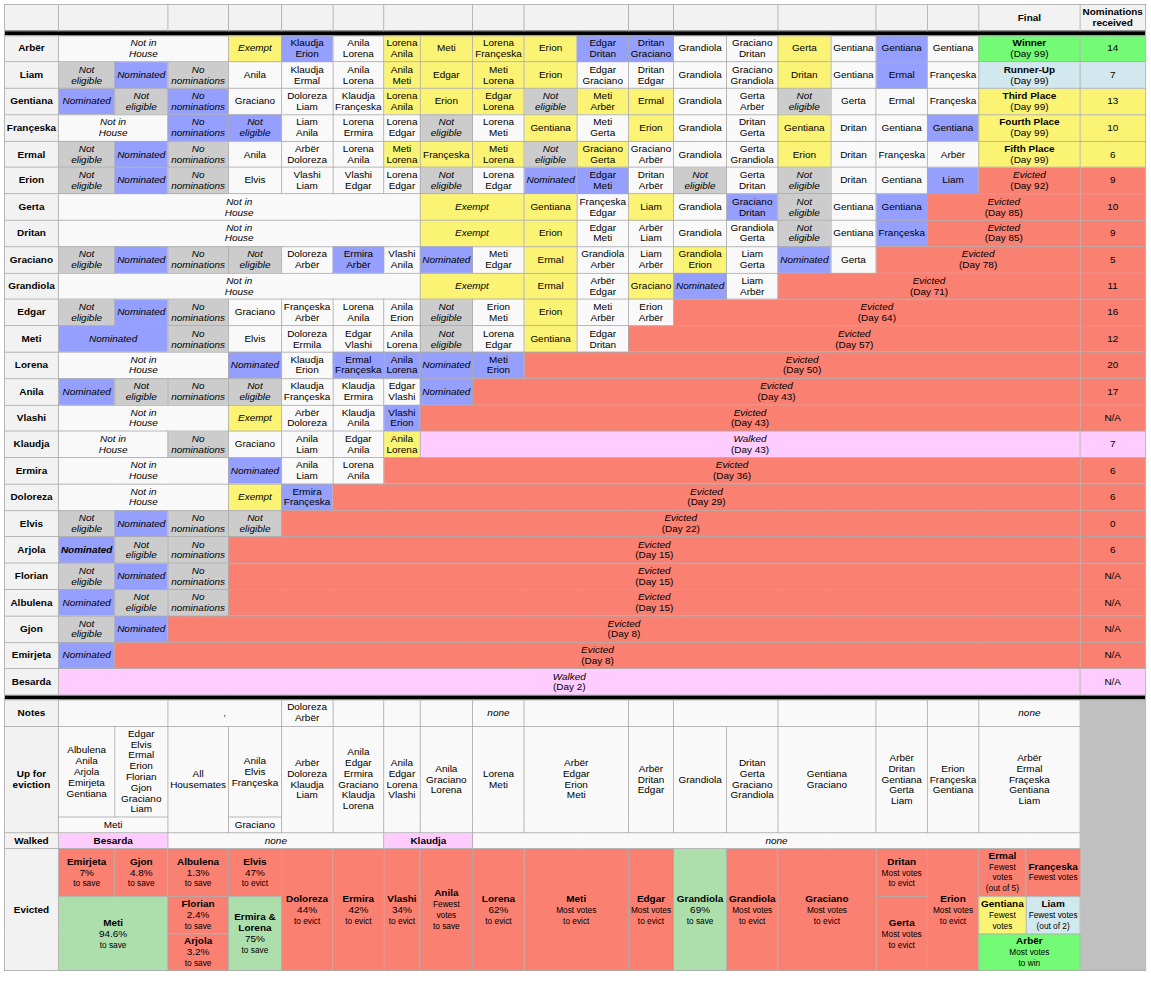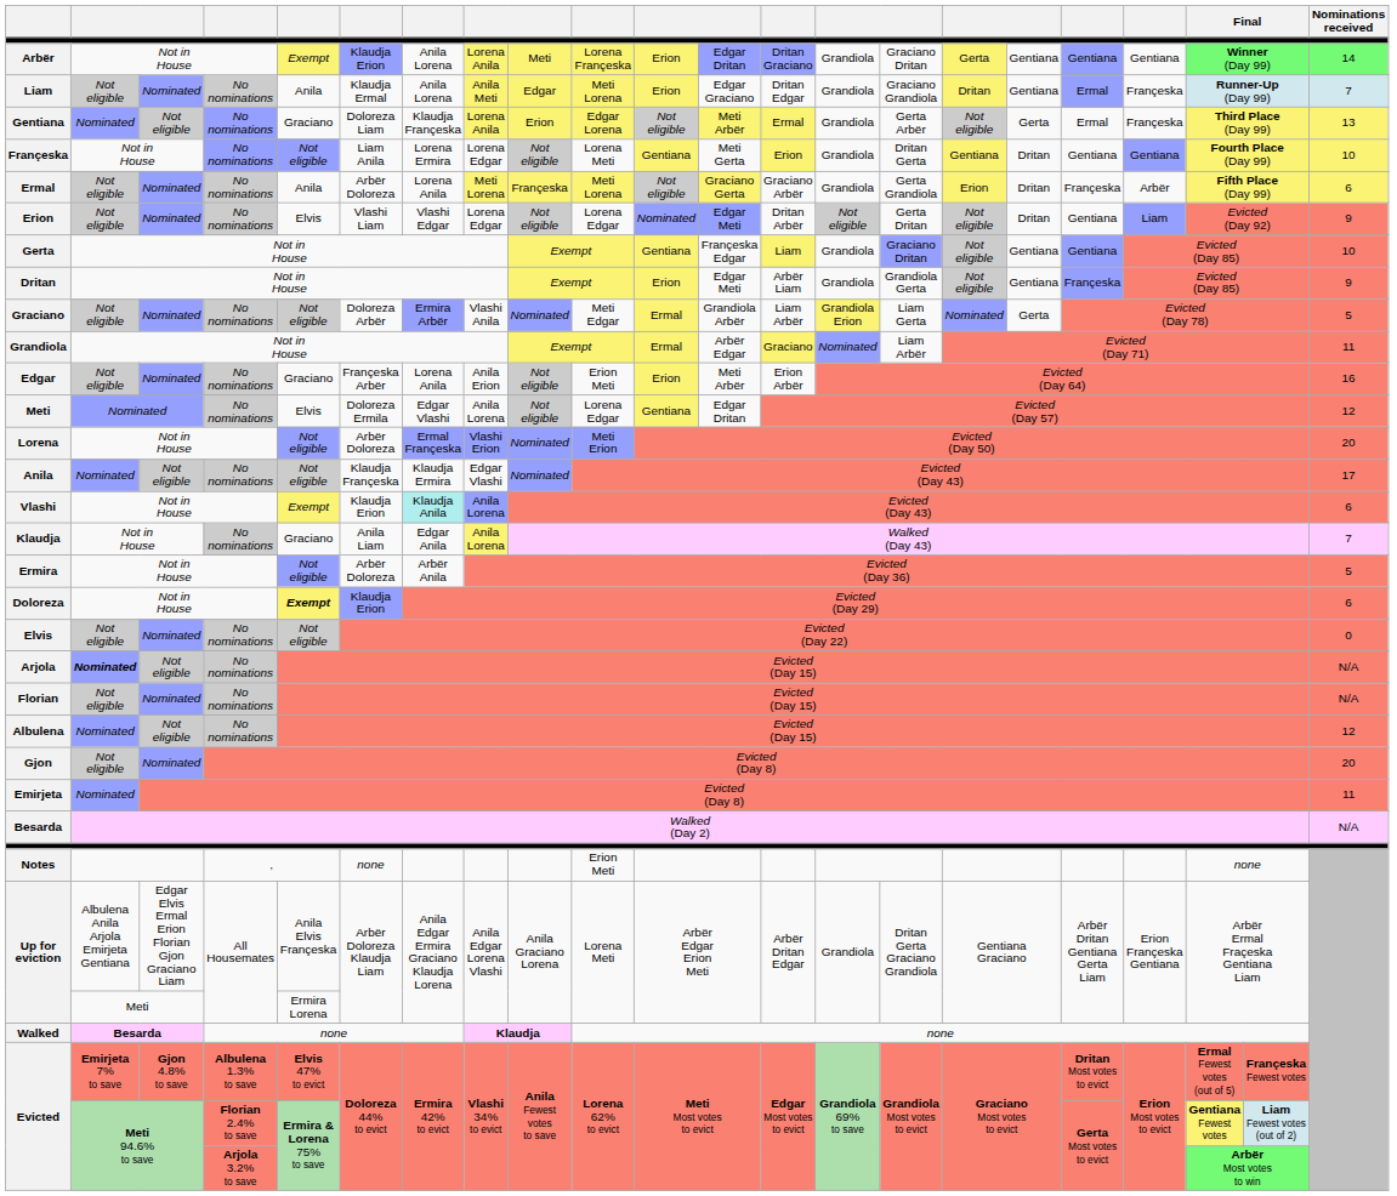 <table class="wikitable" style="text-align:center; width:100%; font-size:75%; line-height:13px">
 <tr>
 <th style="width:5%"></th>
 <th style="width:10%" colspan="2"></th>
 <th style="width:5%"></th>
 <th style="width:5%"></th>
 <th style="width:5%"></th>
 <th style="width:5%"></th>
 <th style="width:10%" colspan="2"></th>
 <th style="width:5%"></th>
 <th style="width:10%" colspan="2"></th>
 <th style="width:5%"></th>
 <th style="width:10%" colspan="2"></th>
 <th style="width:10%" colspan="2"></th>
 <th style="width:5%"></th>
 <th style="width:5%"></th>
 <th style="width:10%" colspan="2">Final</th>
 <th style="width:5%">Nominations<br>received</th>
 </tr>
 <tr>
 <td bgcolor=black colspan=22></td>
 </tr>
 <tr>
 <th>Arbër</th>
 <td colspan=3><em>Not in<br>House</em></td>
 <td style="background:#FBF373"><em>Exempt</em></td>
 <td bgcolor=#959FFD>Klaudja<br>Erion</td>
 <td>Anila<br>Lorena</td>
 <td style="background:#FBF373">Lorena<br>Anila</td>
 <td style="background:#FBF373">Meti</td>
 <td style="background:#FBF373">Lorena<br>Françeska</td>
 <td style="background:#FBF373">Erion</td>
 <td bgcolor=#959FFD>Edgar<br>Dritan</td>
 <td bgcolor=#959FFD>Dritan<br>Graciano</td>
 <td>Grandiola</td>
 <td>Graciano<br>Dritan</td>
 <td style="background:#FBF373">Gerta</td>
 <td>Gentiana</td>
 <td bgcolor=#959FFD>Gentiana</td>
 <td>Gentiana</td>
 <td colspan="2" style="background:#73FB76"><strong>Winner</strong><br>(Day 99)</td>
 <td style="background:#73FB76">14</td>
 </tr>
 <tr>
 <th>Liam</th>
 <td style="background:#CCCCCC;"><em>Not<br>eligible</em></td>
 <td bgcolor=#959FFD><em>Nominated</em></td>
 <td style="background:#CCCCCC;"><em>No<br>nominations</em></td>
 <td>Anila</td>
 <td>Klaudja<br>Ermal</td>
 <td>Anila<br>Lorena</td>
 <td style="background:#FBF373">Anila<br>Meti</td>
 <td style="background:#FBF373">Edgar</td>
 <td style="background:#FBF373">Meti<br>Lorena</td>
 <td style="background:#FBF373">Erion</td>
 <td>Edgar<br>Graciano</td>
 <td>Dritan<br>Edgar</td>
 <td>Grandiola</td>
 <td>Graciano<br>Grandiola</td>
 <td style="background:#FBF373">Dritan</td>
 <td>Gentiana</td>
 <td bgcolor=#959FFD>Ermal</td>
 <td>Françeska</td>
 <td colspan="2" style="background:#D1E8EF"><strong>Runner-Up</strong><br>(Day 99)</td>
 <td style="background:#D1E8EF">7</td>
 </tr>
 <tr>
 <th>Gentiana</th>
 <td bgcolor=#959FFD><em>Nominated</em></td>
 <td style="background:#CCCCCC;"><em>Not<br>eligible</em></td>
 <td bgcolor=#959FFD><em>No<br>nominations</em></td>
 <td>Graciano</td>
 <td>Doloreza<br>Liam</td>
 <td>Klaudja<br>Françeska</td>
 <td style="background:#FBF373">Lorena<br>Anila</td>
 <td style="background:#FBF373">Erion</td>
 <td style="background:#FBF373">Edgar<br>Lorena</td>
 <td style="background:#CCCCCC;"><em>Not<br>eligible</em></td>
 <td style="background:#FBF373">Meti<br>Arbër</td>
 <td style="background:#FBF373">Ermal</td>
 <td>Grandiola</td>
 <td>Gerta<br>Arbër</td>
 <td style="background:#CCCCCC;"><em>Not<br>eligible</em></td>
 <td>Gerta</td>
 <td>Ermal</td>
 <td>Françeska</td>
 <td colspan="2" style="background:#FBF373"><strong>Third Place</strong><br>(Day 99)</td>
 <td style="background:#FBF373">13</td>
 </tr>
 <tr>
 <th>Françeska</th>
 <td colspan=2><em>Not in<br>House</em></td>
 <td bgcolor=#959FFD><em>No<br>nominations</em></td>
 <td bgcolor=#959FFD><em>Not<br>eligible</em></td>
 <td>Liam<br>Anila</td>
 <td>Lorena<br>Ermira</td>
 <td>Lorena<br>Edgar</td>
 <td style="background:#CCCCCC;"><em>Not<br>eligible</em></td>
 <td>Lorena<br>Meti</td>
 <td style="background:#FBF373">Gentiana</td>
 <td>Meti<br>Gerta</td>
 <td style="background:#FBF373">Erion</td>
 <td>Grandiola</td>
 <td>Dritan<br>Gerta</td>
 <td style="background:#FBF373">Gentiana</td>
 <td>Dritan</td>
 <td>Gentiana</td>
 <td bgcolor=#959FFD>Gentiana</td>
 <td colspan="2" style="background:#FBF373"><strong>Fourth Place</strong><br>(Day 99)</td>
 <td style="background:#FBF373">10</td>
 </tr>
 <tr>
 <th>Ermal</th>
 <td style="background:#CCCCCC;"><em>Not<br>eligible</em></td>
 <td bgcolor=#959FFD><em>Nominated</em></td>
 <td style="background:#CCCCCC;"><em>No<br>nominations</em></td>
 <td>Anila</td>
 <td>Arbër<br>Doloreza</td>
 <td>Lorena<br>Anila</td>
 <td style="background:#FBF373">Meti<br>Lorena</td>
 <td style="background:#FBF373">Françeska</td>
 <td style="background:#FBF373">Meti<br>Lorena</td>
 <td style="background:#CCCCCC;"><em>Not<br>eligible</em></td>
 <td style="background:#FBF373">Graciano<br>Gerta</td>
 <td>Graciano<br>Arbër</td>
 <td>Grandiola</td>
 <td>Gerta<br>Grandiola</td>
 <td style="background:#FBF373">Erion</td>
 <td>Dritan</td>
 <td>Françeska</td>
 <td>Arbër</td>
 <td colspan="2" style="background:#FBF373"><strong>Fifth Place</strong><br>(Day 99)</td>
 <td style="background:#FBF373">6</td>
 </tr>
 <tr>
 <th>Erion</th>
 <td style="background:#CCCCCC;"><em>Not<br>eligible</em></td>
 <td bgcolor=#959FFD><em>Nominated</em></td>
 <td style="background:#CCCCCC;"><em>No<br>nominations</em></td>
 <td>Elvis</td>
 <td>Vlashi<br>Liam</td>
 <td>Vlashi<br>Edgar</td>
 <td>Lorena<br>Edgar</td>
 <td style="background:#CCCCCC;"><em>Not<br>eligible</em></td>
 <td>Lorena<br>Edgar</td>
 <td bgcolor=#959FFD><em>Nominated</em></td>
 <td bgcolor=#959FFD>Edgar<br>Meti</td>
 <td>Dritan<br>Arbër</td>
 <td style="background:#CCCCCC;"><em>Not<br>eligible</em></td>
 <td>Gerta<br>Dritan</td>
 <td style="background:#CCCCCC;"><em>Not<br>eligible</em></td>
 <td>Dritan</td>
 <td>Gentiana</td>
 <td bgcolor=#959FFD>Liam</td>
 <td style="background:#FA8072" colspan=2><em>Evicted</em> <br> (Day 92)</td>
 <td style="background:#FA8072">9</td>
 </tr>
 <tr>
 <th>Gerta</th>
 <td colspan=7><em>Not in<br>House</em></td>
 <td style="background:#FBF373" colspan=2><em>Exempt</em></td>
 <td style="background:#FBF373">Gentiana</td>
 <td>Françeska<br>Edgar</td>
 <td style="background:#FBF373">Liam</td>
 <td>Grandiola</td>
 <td bgcolor=#959FFD>Graciano<br>Dritan</td>
 <td style="background:#CCCCCC;"><em>Not<br>eligible</em></td>
 <td>Gentiana</td>
 <td bgcolor=#959FFD>Gentiana</td>
 <td style="background:#FA8072" colspan=3><em>Evicted</em> <br> (Day 85)</td>
 <td style="background:#FA8072">10</td>
 </tr>
 <tr>
 <th>Dritan</th>
 <td colspan=7><em>Not in<br>House</em></td>
 <td style="background:#FBF373" colspan=2><em>Exempt</em></td>
 <td style="background:#FBF373">Erion</td>
 <td>Edgar<br>Meti</td>
 <td>Arbër<br>Liam</td>
 <td>Grandiola</td>
 <td>Grandiola<br>Gerta</td>
 <td style="background:#CCCCCC;"><em>Not<br>eligible</em></td>
 <td>Gentiana</td>
 <td bgcolor=#959FFD>Françeska</td>
 <td style="background:#FA8072" colspan=3><em>Evicted</em> <br> (Day 85)</td>
 <td style="background:#FA8072">9</td>
 </tr>
 <tr>
 <th>Graciano</th>
 <td style="background:#CCCCCC;"><em>Not<br>eligible</em></td>
 <td bgcolor=#959FFD><em>Nominated</em></td>
 <td style="background:#CCCCCC;"><em>No<br>nominations</em></td>
 <td style="background:#CCCCCC;"><em>Not<br>eligible</em></td>
 <td>Doloreza<br>Arbër</td>
 <td style="background:#959FFD;">Ermira<br>Arbër</td>
 <td>Vlashi<br>Anila</td>
 <td bgcolor=#959FFD><em>Nominated</em></td>
 <td>Meti<br>Edgar</td>
 <td style="background:#FBF373">Ermal</td>
 <td>Grandiola<br>Arbër</td>
 <td>Liam<br>Arbër</td>
 <td style="background:#FBF373">Grandiola<br>Erion</td>
 <td>Liam<br>Gerta</td>
 <td bgcolor=#959FFD><em>Nominated</em><br></td>
 <td>Gerta</td>
 <td style="background:#FA8072" colspan=4><em>Evicted</em> <br> (Day 78)</td>
 <td style="background:#FA8072">5</td>
 </tr>
 <tr>
 <th>Grandiola</th>
 <td colspan=7><em>Not in<br>House</em></td>
 <td style="background:#FBF373" colspan=2><em>Exempt</em></td>
 <td style="background:#FBF373">Ermal</td>
 <td>Arbër<br>Edgar</td>
 <td style="background:#FBF373">Graciano</td>
 <td bgcolor=#959FFD><em>Nominated</em></td>
 <td>Liam<br>Arbër</td>
 <td style="background:#FA8072" colspan=6><em>Evicted</em> <br> (Day 71)</td>
 <td style="background:#FA8072">11</td>
 </tr>
 <tr>
 <th>Edgar</th>
 <td style="background:#CCCCCC;"><em>Not<br>eligible</em></td>
 <td bgcolor=#959FFD><em>Nominated</em></td>
 <td style="background:#CCCCCC;"><em>No<br>nominations</em></td>
 <td>Graciano</td>
 <td>Françeska<br>Arbër</td>
 <td>Lorena<br>Anila</td>
 <td>Anila<br>Erion</td>
 <td style="background:#CCCCCC;"><em>Not<br>eligible</em></td>
 <td>Erion<br>Meti</td>
 <td style="background:#FBF373">Erion</td>
 <td>Meti<br>Arbër</td>
 <td>Erion<br>Arbër</td>
 <td style="background:#FA8072" colspan=8><em>Evicted</em> <br> (Day 64)</td>
 <td style="background:#FA8072">16</td>
 </tr>
 <tr>
 <th>Meti</th>
 <td bgcolor=#959FFD colspan="2"><em>Nominated</em></td>
 <td style="background:#CCCCCC;"><em>No<br>nominations</em></td>
 <td>Elvis</td>
 <td>Doloreza<br>Ermila</td>
 <td>Edgar<br>Vlashi</td>
 <td>Anila<br>Lorena</td>
 <td style="background:#CCCCCC;"><em>Not<br>eligible</em></td>
 <td>Lorena<br>Edgar</td>
 <td style="background:#FBF373">Gentiana</td>
 <td>Edgar<br>Dritan</td>
 <td style="background:#FA8072" colspan=9><em>Evicted</em> <br> (Day 57)</td>
 <td style="background:#FA8072">12</td>
 </tr>
 <tr>
 <th>Lorena</th>
 <td colspan=3><em>Not in<br>House</em></td>
-<td bgcolor=#959FFD><em>Nominated</em></td>
-<td>Klaudja<br>Erion</td>
+<td bgcolor=#959FFD><em>Not<br>eligible</em></td>
+<td>Arbër<br>Doloreza</td>
 <td bgcolor=#959FFD>Ermal<br>Françeska</td>
-<td bgcolor=#959FFD>Anila<br>Lorena</td>
+<td bgcolor=#959FFD>Vlashi<br>Erion</td>
 <td bgcolor=#959FFD><em>Nominated</em></td>
 <td bgcolor=#959FFD>Meti<br>Erion</td>
 <td style="background:#FA8072" colspan=11><em>Evicted</em> <br> (Day 50)</td>
 <td style="background:#FA8072">20</td>
 </tr>
 <tr>
 <th>Anila</th>
 <td bgcolor=#959FFD><em>Nominated</em></td>
 <td style="background:#CCCCCC;"><em>Not<br>eligible</em></td>
 <td style="background:#CCCCCC;"><em>No<br>nominations</em></td>
 <td style="background:#CCCCCC;"><em>Not<br>eligible</em></td>
 <td>Klaudja<br>Françeska</td>
 <td>Klaudja<br>Ermira</td>
 <td>Edgar<br>Vlashi</td>
 <td bgcolor=#959FFD><em>Nominated</em></td>
 <td style="background:#FA8072" colspan=12><em>Evicted</em> <br> (Day 43)</td>
 <td style="background:#FA8072">17</td>
 </tr>
 <tr>
 <th>Vlashi</th>
 <td colspan=3><em>Not in<br>House</em></td>
 <td style="background:#FBF373"><em>Exempt</em></td>
-<td>Arbër<br>Doloreza</td>
-<td>Klaudja<br>Anila</td>
-<td bgcolor=#959FFD>Vlashi<br>Erion</td>
+<td>Klaudja<br>Erion</td>
+<td style="background: paleturquoise;">Klaudja<br>Anila</td>
+<td bgcolor=#959FFD>Anila<br>Lorena</td>
 <td style="background:#FA8072" colspan=13><em>Evicted</em> <br> (Day 43)</td>
-<td style="background:#FA8072">N/A</td>
+<td style="background:#FA8072">6</td>
 </tr>
 <tr>
 <th>Klaudja</th>
 <td colspan=2><em>Not in<br>House</em></td>
 <td style="background:#CCCCCC;"><em>No<br>nominations</em></td>
 <td>Graciano</td>
 <td>Anila<br>Liam</td>
 <td>Edgar<br>Anila</td>
 <td style="background:#FBF373">Anila<br>Lorena</td>
 <td style="background:#FFCCFF" colspan=13><em>Walked</em> <br> (Day 43)</td>
 <td style="background:#FFCCFF">7</td>
 </tr>
 <tr>
 <th>Ermira</th>
 <td colspan=3><em>Not in<br>House</em></td>
-<td bgcolor=#959FFD><em>Nominated</em></td>
-<td>Anila<br>Liam</td>
-<td>Lorena<br>Anila</td>
+<td bgcolor=#959FFD><em>Not<br>eligible</em></td>
+<td>Arbër<br>Doloreza</td>
+<td>Arbër<br>Anila</td>
 <td style="background:#FA8072" colspan=14><em>Evicted</em> <br> (Day 36)</td>
-<td style="background:#FA8072">6</td>
+<td style="background:#FA8072">5</td>
 </tr>
 <tr>
 <th>Doloreza</th>
 <td colspan=3><em>Not in<br>House</em></td>
-<td style="background:#FBF373"><em>Exempt</em></td>
-<td bgcolor=#959FFD>Ermira<br>Françeska</td>
+<td style="background:#FBF373"><strong><em>Exempt</em></strong></td>
+<td bgcolor=#959FFD>Klaudja<br>Erion</td>
 <td style="background:#FA8072" colspan=15><em>Evicted</em> <br> (Day 29)</td>
 <td style="background:#FA8072">6</td>
 </tr>
 <tr>
 <th>Elvis</th>
 <td style="background:#CCCCCC;"><em>Not<br>eligible</em></td>
 <td bgcolor=#959FFD><em>Nominated</em></td>
 <td style="background:#CCCCCC;"><em>No<br>nominations</em></td>
 <td style="background:#CCCCCC;"><em>Not<br>eligible</em></td>
 <td style="background:#FA8072" colspan=16><em>Evicted</em> <br> (Day 22)</td>
 <td style="background:#FA8072">0</td>
 </tr>
 <tr>
 <th>Arjola</th>
 <td bgcolor=#959FFD><strong><em>Nominated</em></strong></td>
 <td style="background:#CCCCCC;"><em>Not<br>eligible</em></td>
 <td style="background:#CCCCCC;"><em>No<br>nominations</em></td>
 <td style="background:#FA8072" colspan=17><em>Evicted</em> <br> (Day 15)</td>
-<td style="background:#FA8072">6</td>
+<td style="background:#FA8072">N/A</td>
 </tr>
 <tr>
 <th>Florian</th>
 <td style="background:#CCCCCC;"><em>Not<br>eligible</em></td>
 <td bgcolor=#959FFD><em>Nominated</em></td>
 <td style="background:#CCCCCC;"><em>No<br>nominations</em></td>
 <td style="background:#FA8072" colspan=17><em>Evicted</em> <br> (Day 15)</td>
 <td style="background:#FA8072">N/A</td>
 </tr>
 <tr>
 <th>Albulena</th>
 <td bgcolor=#959FFD><em>Nominated</em></td>
 <td style="background:#CCCCCC;"><em>Not<br>eligible</em></td>
 <td style="background:#CCCCCC;"><em>No<br>nominations</em></td>
 <td style="background:#FA8072" colspan=17><em>Evicted</em> <br> (Day 15)</td>
-<td style="background:#FA8072">N/A</td>
+<td style="background:#FA8072">12</td>
 </tr>
 <tr>
 <th>Gjon</th>
 <td style="background:#CCCCCC;"><em>Not<br>eligible</em></td>
 <td bgcolor=#959FFD><em>Nominated</em></td>
 <td style="background:#FA8072" colspan=18><em>Evicted</em> <br> (Day 8)</td>
-<td style="background:#FA8072">N/A</td>
+<td style="background:#FA8072">20</td>
 </tr>
 <tr>
 <th>Emirjeta</th>
 <td bgcolor=#959FFD><em>Nominated</em></td>
 <td style="background:#FA8072" colspan=19><em>Evicted</em> <br> (Day 8)</td>
-<td style="background:#FA8072">N/A</td>
+<td style="background:#FA8072">11</td>
 </tr>
 <tr>
 <th>Besarda</th>
 <td style="background:#FFCCFF" colspan=20><em>Walked</em> <br> (Day 2)</td>
 <td style="background:#FFCCFF">N/A</td>
 </tr>
 <tr>
 <td bgcolor=black colspan=22></td>
 </tr>
 <tr>
 <th>Notes</th>
 <td colspan=2><small> </small></td>
 <td colspan=2><small>,  </small></td>
-<td>Doloreza<br>Arbër</td>
+<td><em>none</em></td>
 <td><small> </small></td>
 <td><small></small></td>
 <td><small></small></td>
-<td><em>none</em></td>
+<td>Erion<br>Meti</td>
 <td colspan="2"><small></small></td>
 <td><small></small></td>
 <td colspan=2><small></small></td>
 <td colspan=2><small></small></td>
 <td><small></small></td>
 <td><small></small></td>
 <td colspan=2><em>none</em></td>
 <td rowspan="7" style="background-color: rgb(192, 192, 192);"></td>
 </tr>
 <tr>
 <th rowspan="2">Up for<br>eviction</th>
 <td>Albulena<br>Anila<br>Arjola<br>Emirjeta<br>Gentiana</td>
 <td>Edgar<br>Elvis<br>Ermal<br>Erion<br>Florian<br>Gjon<br>Graciano<br>Liam</td>
 <td rowspan="2">All<br>Housemates</td>
 <td>Anila<br>Elvis<br>Françeska</td>
 <td rowspan="2">Arbër<br>Doloreza<br>Klaudja<br>Liam</td>
 <td rowspan="2">Anila<br>Edgar<br>Ermira<br>Graciano<br>Klaudja<br>Lorena</td>
 <td rowspan="2">Anila<br>Edgar<br>Lorena<br>Vlashi</td>
 <td rowspan="2">Anila<br>Graciano<br>Lorena</td>
 <td rowspan="2">Lorena<br>Meti</td>
 <td rowspan="2" colspan="2">Arbër<br>Edgar<br>Erion<br>Meti</td>
 <td rowspan="2">Arbër<br>Dritan<br>Edgar</td>
 <td rowspan="2">Grandiola</td>
 <td rowspan="2">Dritan<br>Gerta<br>Graciano<br>Grandiola</td>
 <td rowspan="2" colspan="2">Gentiana<br>Graciano</td>
 <td rowspan="2">Arbër<br>Dritan<br>Gentiana<br>Gerta<br>Liam</td>
 <td rowspan="2">Erion<br>Françeska<br>Gentiana</td>
 <td colspan=2 rowspan="2">Arbër<br>Ermal<br>Fraçeska<br>Gentiana<br>Liam</td>
 </tr>
 <tr>
 <td colspan="2">Meti</td>
-<td>Graciano</td>
+<td>Ermira<br>Lorena</td>
 </tr>
 <tr>
 <th>Walked</th>
 <td style="background-color: rgb(255, 204, 255);" colspan=2><strong>Besarda</strong></td>
 <td colspan="4"><em>none</em></td>
 <td style="background-color: rgb(255, 204, 255);" colspan=2><strong>Klaudja</strong></td>
 <td colspan="12"><em>none</em></td>
 </tr>
 <tr>
 <th rowspan=4>Evicted</th>
 <td style="background:#FA8072; width:5%"><strong>Emirjeta</strong><br>7%<br><small>to save</small></td>
 <td style="background:#FA8072; width:5%"><strong>Gjon</strong><br>4.8%<br><small>to save</small></td>
 <td style="background:#FA8072; width:5%"><strong>Albulena</strong><br>1.3%<br><small>to save</small></td>
 <td style="background:#FA8072; width:5%"><strong>Elvis</strong><br>47%<br><small>to evict</small></td>
 <td style="background:#FA8072; width:5%" rowspan=3><strong>Doloreza</strong><br>44%<br><small>to evict</small></td>
 <td style="background:#FA8072; width:5%" rowspan=3><strong>Ermira</strong><br>42%<br><small>to evict</small></td>
 <td style="background:#FA8072; width:5%" rowspan=3><strong>Vlashi</strong><br>34%<br><small>to evict</small></td>
 <td style="background:#FA8072; width:5%" rowspan=3><strong>Anila</strong><br><small>Fewest votes<br>to save</small></td>
 <td style="background:#FA8072; width:5%" rowspan=3><strong>Lorena</strong><br>62%<br><small>to evict</small></td>
 <td style="background:#FA8072; width:5%" rowspan=3 colspan="2"><strong>Meti</strong><br><small>Most votes<br>to evict</small></td>
 <td style="background:#FA8072; width:5%" rowspan=3><strong>Edgar</strong><br><small>Most votes<br>to evict</small></td>
 <td style="background:#addfad; width:5%" rowspan=3><strong>Grandiola</strong><br>69%<br><small>to save</small></td>
 <td style="background:#FA8072; width:5%" rowspan=3><strong>Grandiola</strong><br><small>Most votes<br>to evict</small></td>
 <td style="background:#FA8072; width:5%" rowspan=3 colspan="2"><strong>Graciano</strong><br><small>Most votes<br>to evict</small></td>
 <td style="background:#FA8072; width:5%"><strong>Dritan</strong><br><small>Most votes<br>to evict</small></td>
 <td style="background:#FA8072; width:5%" rowspan=3><strong>Erion</strong><br><small>Most votes<br>to evict</small></td>
 <td style="background:#FA8072; width:5%"><strong>Ermal</strong><br><small>Fewest votes<br>(out of 5)</small></td>
 <td style="background:#FA8072; width:5%"><strong>Françeska</strong><br><small>Fewest votes<br></small></td>
 </tr>
 <tr>
 <td style="background:#addfad;" colspan=2 rowspan=2><strong>Meti</strong><br>94.6%<br><small>to save</small></td>
 <td style="background:#FA8072"><strong>Florian</strong><br>2.4%<br><small>to save</small></td>
 <td style="background:#addfad;" rowspan=2><strong>Ermira &<br>Lorena</strong><br>75%<br><small>to save</small></td>
 <td style="background:#FA8072" rowspan=2><strong>Gerta</strong><br><small>Most votes<br>to evict</small></td>
 <td style="background:#FBF373"><strong>Gentiana</strong><br><small>Fewest votes<br></small></td>
 <td style="background:#D1E8EF"><strong>Liam</strong><br><small>Fewest votes<br>(out of 2)</small></td>
 </tr>
 <tr>
 <td style="background:#FA8072"><strong>Arjola</strong><br>3.2%<br><small>to save</small></td>
 <td style="background:#73FB76" colspan=2><strong>Arbër</strong><br><small>Most votes<br>to win</small></td>
 </tr>
 </table>
